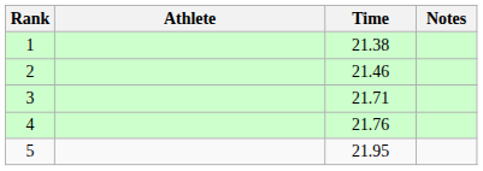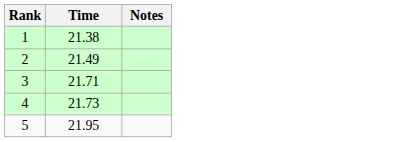 <table class="wikitable sortable" style="text-align:center">
 <tr>
 <th width=40>Rank</th>
-<th width=250>Athlete</th>
 <th width=80>Time</th>
 <th width=50>Notes</th>
 </tr>
 <tr bgcolor=ccffcc>
 <td>1</td>
-<td align=left></td>
 <td>21.38</td>
 <td></td>
 </tr>
 <tr bgcolor=ccffcc>
 <td>2</td>
-<td align=left></td>
-<td>21.46</td>
+<td>21.49</td>
 <td></td>
 </tr>
 <tr bgcolor=ccffcc>
 <td>3</td>
-<td align=left></td>
 <td>21.71</td>
 <td></td>
 </tr>
 <tr bgcolor=ccffcc>
 <td>4</td>
-<td align=left></td>
-<td>21.76</td>
+<td>21.73</td>
 <td></td>
 </tr>
 <tr>
 <td>5</td>
-<td align=left></td>
 <td>21.95</td>
 <td></td>
 </tr>
 </table>
